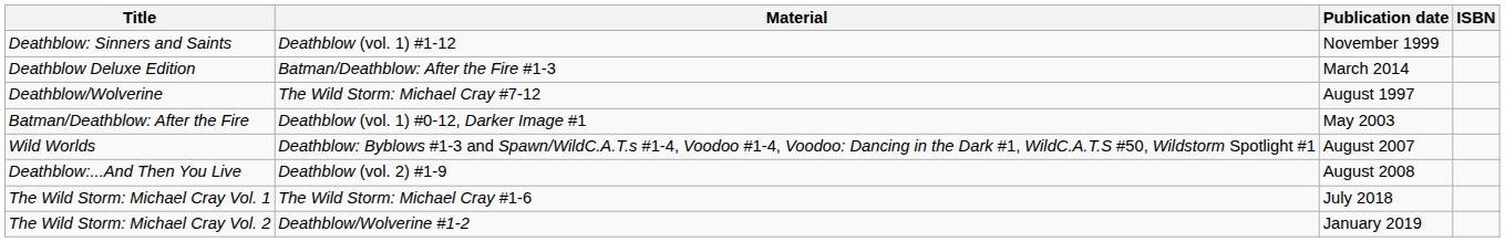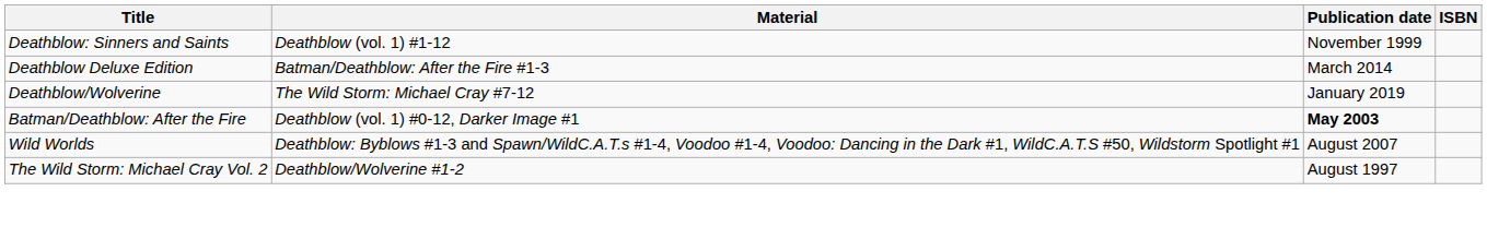 <table class="wikitable">
 <tr>
 <th>Title</th>
 <th>Material</th>
 <th>Publication date</th>
 <th>ISBN</th>
 </tr>
 <tr>
 <td><em>Deathblow: Sinners and Saints</em></td>
 <td><em>Deathblow</em> (vol. 1) #1-12</td>
 <td>November 1999</td>
 <td></td>
 </tr>
 <tr>
 <td><em>Deathblow Deluxe Edition</em></td>
 <td><em>Batman/Deathblow: After the Fire</em> #1-3</td>
 <td>March 2014</td>
 <td></td>
 </tr>
 <tr>
 <td><em>Deathblow/Wolverine</em></td>
 <td><em>The Wild Storm: Michael Cray</em> #7-12</td>
-<td>August 1997</td>
+<td>January 2019</td>
 <td></td>
 </tr>
 <tr>
 <td><em>Batman/Deathblow: After the Fire</em></td>
 <td><em>Deathblow</em> (vol. 1) #0-12, <em>Darker Image</em> #1</td>
-<td>May 2003</td>
+<td><strong>May 2003</strong></td>
 <td></td>
 </tr>
 <tr>
 <td><em>Wild Worlds</em></td>
 <td><em>Deathblow: Byblows</em> #1-3 and <em>Spawn/WildC.A.T.s</em> #1-4, <em>Voodoo</em> #1-4, <em>Voodoo: Dancing in the Dark</em> #1, <em>WildC.A.T.S</em> #50, <em>Wildstorm</em> Spotlight #1</td>
 <td>August 2007</td>
 <td></td>
 </tr>
 <tr>
-<td><em>Deathblow:...And Then You Live</em></td>
-<td><em>Deathblow</em> (vol. 2) #1-9</td>
-<td>August 2008</td>
-<td></td>
-</tr>
-<tr>
-<td><em>The Wild Storm: Michael Cray Vol. 1</em></td>
-<td><em>The Wild Storm: Michael Cray</em> #1-6</td>
-<td>July 2018</td>
-<td></td>
-</tr>
-<tr>
 <td><em>The Wild Storm: Michael Cray Vol. 2</em></td>
 <td><em>Deathblow/Wolverine #1-2</em></td>
-<td>January 2019</td>
+<td>August 1997</td>
 <td></td>
 </tr>
 </table>
